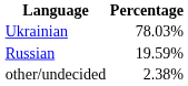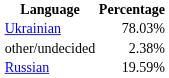 <table class="standard">
 <tr>
 <th>Language</th>
 <th>Percentage</th>
 </tr>
 <tr>
 <td><a href='#'>Ukrainian</a></td>
 <td align="right">78.03%</td>
 </tr>
 <tr>
+<td>other/undecided</td>
+<td align="right">2.38%</td>
+</tr>
+<tr>
 <td><a href='#'>Russian</a></td>
 <td align="right">19.59%</td>
 </tr>
-<tr>
-<td>other/undecided</td>
-<td align="right">2.38%</td>
-</tr>
 </table>
